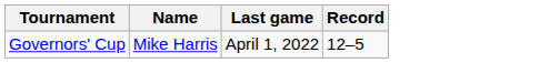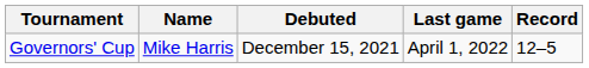 <table class="wikitable">
 <tr>
 <th>Tournament</th>
 <th>Name</th>
+<th>Debuted</th>
 <th>Last game</th>
 <th>Record</th>
 </tr>
 <tr>
 <td><a href='#'>Governors' Cup</a></td>
 <td><a href='#'>Mike Harris</a></td>
+<td>December 15, 2021 </td>
 <td>April 1, 2022 </td>
 <td>12–5</td>
 </tr>
 </table>
